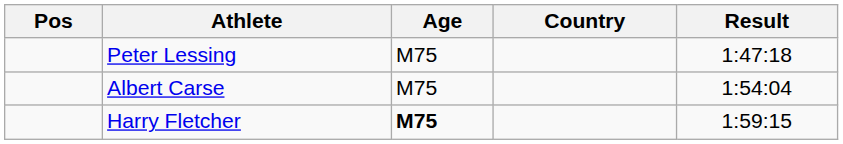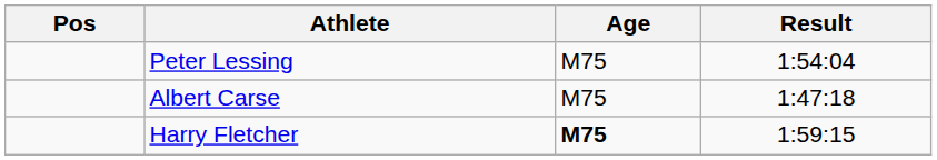 <table class="wikitable"  style="text-align:center; width:50%;">
 <tr>
 <th>Pos</th>
 <th>Athlete</th>
 <th>Age</th>
-<th>Country</th>
 <th>Result</th>
 </tr>
 <tr>
 <td align=center></td>
 <td align=left><a href='#'>Peter Lessing</a></td>
 <td align=left>M75</td>
-<td align=left></td>
-<td>1:47:18</td>
+<td>1:54:04</td>
 </tr>
 <tr>
 <td align=center></td>
 <td align=left><a href='#'>Albert Carse</a></td>
 <td align=left>M75</td>
-<td align=left></td>
-<td>1:54:04</td>
+<td>1:47:18</td>
 </tr>
 <tr>
 <td align=center></td>
 <td align=left><a href='#'>Harry Fletcher</a></td>
 <td align=left><strong>M75</strong></td>
-<td align=left></td>
 <td>1:59:15</td>
 </tr>
 </table>
